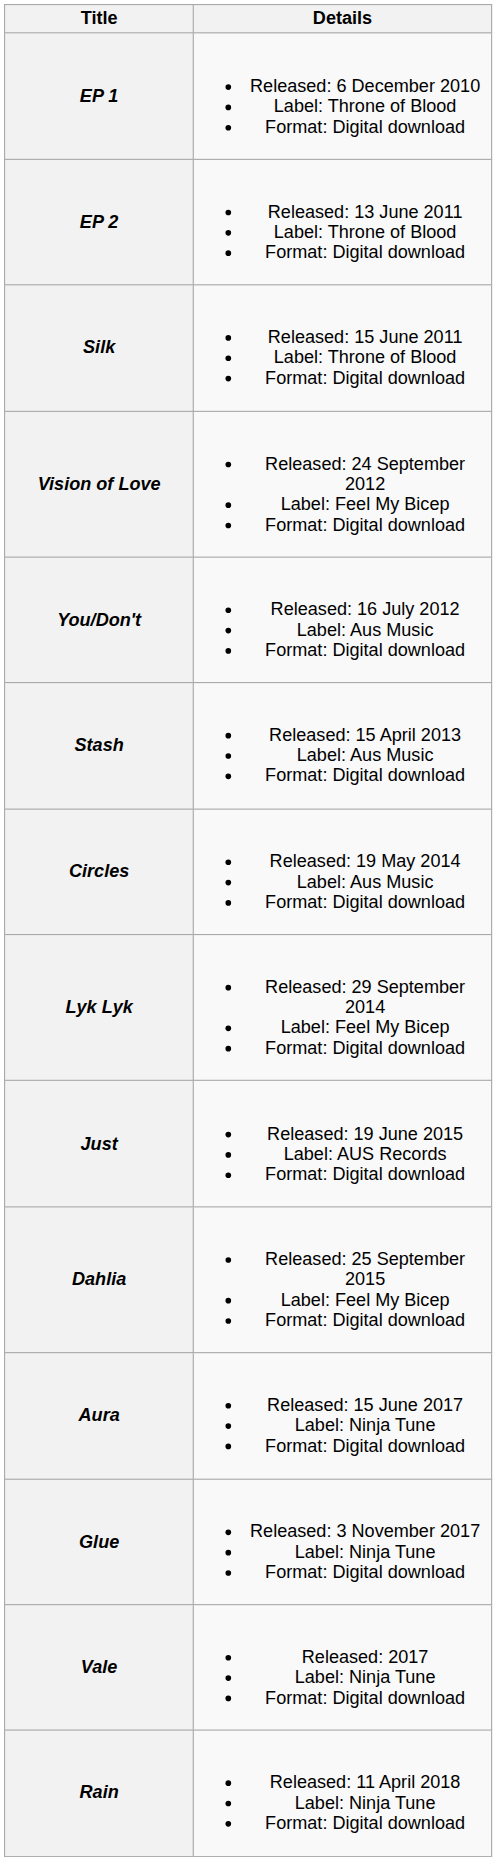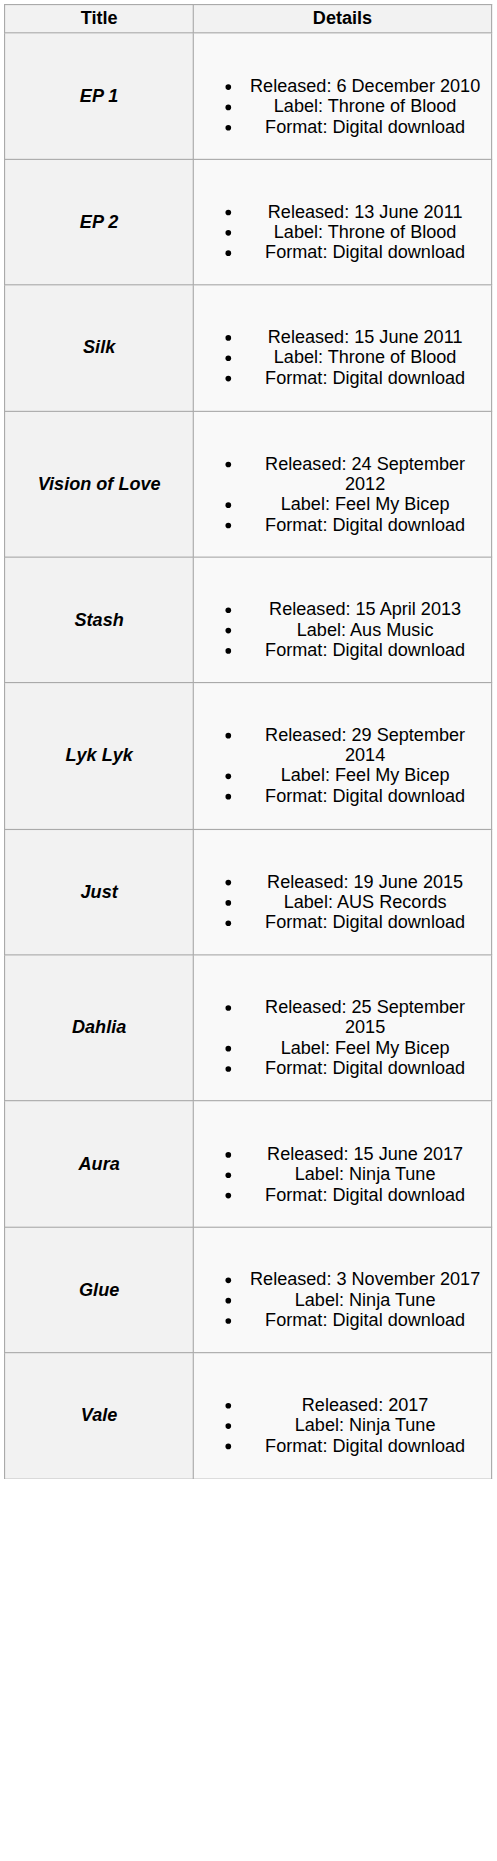 <table class="wikitable plainrowheaders" style="text-align:center;">
 <tr>
 <th scope="col" style="width:10em;">Title</th>
 <th scope="col" style="width:16em;">Details</th>
 </tr>
 <tr>
 <th scope="row"><em>EP 1</em></th>
 <td><br><ul><li>Released: 6 December 2010</li><li>Label: Throne of Blood</li><li>Format: Digital download</li></ul></td>
 </tr>
 <tr>
 <th scope="row"><em>EP 2</em></th>
 <td><br><ul><li>Released: 13 June 2011</li><li>Label: Throne of Blood</li><li>Format: Digital download</li></ul></td>
 </tr>
 <tr>
 <th scope="row"><em>Silk</em></th>
 <td><br><ul><li>Released: 15 June 2011</li><li>Label: Throne of Blood</li><li>Format: Digital download</li></ul></td>
 </tr>
 <tr>
 <th scope="row"><em>Vision of Love</em></th>
 <td><br><ul><li>Released: 24 September 2012</li><li>Label: Feel My Bicep</li><li>Format: Digital download</li></ul></td>
 </tr>
 <tr>
-<th scope="row"><em>You/Don't</em></th>
-<td><br><ul><li>Released: 16 July 2012</li><li>Label: Aus Music</li><li>Format: Digital download</li></ul></td>
-</tr>
-<tr>
 <th scope="row"><em>Stash</em></th>
 <td><br><ul><li>Released: 15 April 2013</li><li>Label: Aus Music</li><li>Format: Digital download</li></ul></td>
-</tr>
-<tr>
-<th scope="row"><em>Circles</em></th>
-<td><br><ul><li>Released: 19 May 2014</li><li>Label: Aus Music</li><li>Format: Digital download</li></ul></td>
 </tr>
 <tr>
 <th scope="row"><em>Lyk Lyk</em></th>
 <td><br><ul><li>Released: 29 September 2014</li><li>Label: Feel My Bicep</li><li>Format: Digital download</li></ul></td>
 </tr>
 <tr>
 <th scope="row"><em>Just</em></th>
 <td><br><ul><li>Released: 19 June 2015</li><li>Label: AUS Records</li><li>Format: Digital download</li></ul></td>
 </tr>
 <tr>
 <th scope="row"><em>Dahlia</em></th>
 <td><br><ul><li>Released: 25 September 2015</li><li>Label: Feel My Bicep</li><li>Format: Digital download</li></ul></td>
 </tr>
 <tr>
 <th scope="row"><em>Aura</em></th>
 <td><br><ul><li>Released: 15 June 2017</li><li>Label: Ninja Tune</li><li>Format: Digital download</li></ul></td>
 </tr>
 <tr>
 <th scope="row"><em>Glue</em></th>
 <td><br><ul><li>Released: 3 November 2017</li><li>Label: Ninja Tune</li><li>Format: Digital download</li></ul></td>
 </tr>
 <tr>
 <th scope="row"><em>Vale</em></th>
 <td><br><ul><li>Released: 2017</li><li>Label: Ninja Tune</li><li>Format: Digital download</li></ul></td>
 </tr>
-<tr>
-<th scope="row"><em>Rain</em></th>
-<td><br><ul><li>Released: 11 April 2018</li><li>Label: Ninja Tune</li><li>Format: Digital download</li></ul></td>
-</tr>
 </table>
